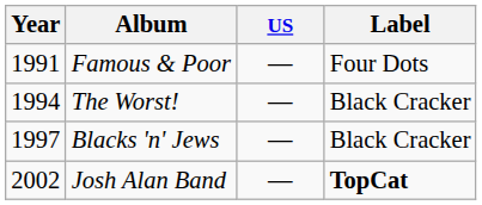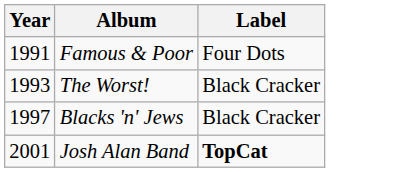 <table class="wikitable">
 <tr>
 <th>Year</th>
 <th>Album</th>
-<th style="width:50px;"><small><a href='#'>US</a></small></th>
 <th>Label</th>
 </tr>
 <tr>
 <td>1991</td>
 <td><em>Famous & Poor</em></td>
-<td style="text-align:center;">—</td>
 <td>Four Dots</td>
 </tr>
 <tr>
-<td>1994</td>
+<td>1993</td>
 <td><em>The Worst!</em></td>
-<td style="text-align:center;">—</td>
 <td>Black Cracker</td>
 </tr>
 <tr>
 <td>1997</td>
 <td><em>Blacks 'n' Jews</em></td>
-<td style="text-align:center;">—</td>
 <td>Black Cracker</td>
 </tr>
 <tr>
-<td>2002</td>
+<td>2001</td>
 <td><em>Josh Alan Band</em></td>
-<td style="text-align:center;">—</td>
 <td><strong>TopCat</strong></td>
 </tr>
 </table>
